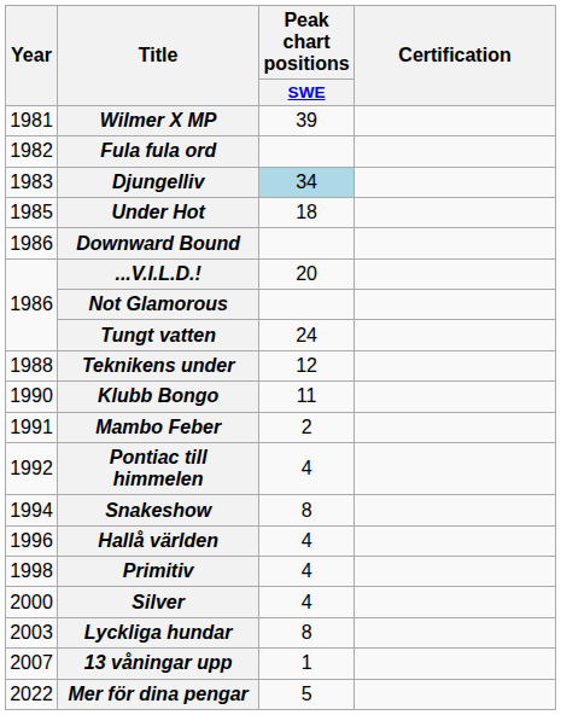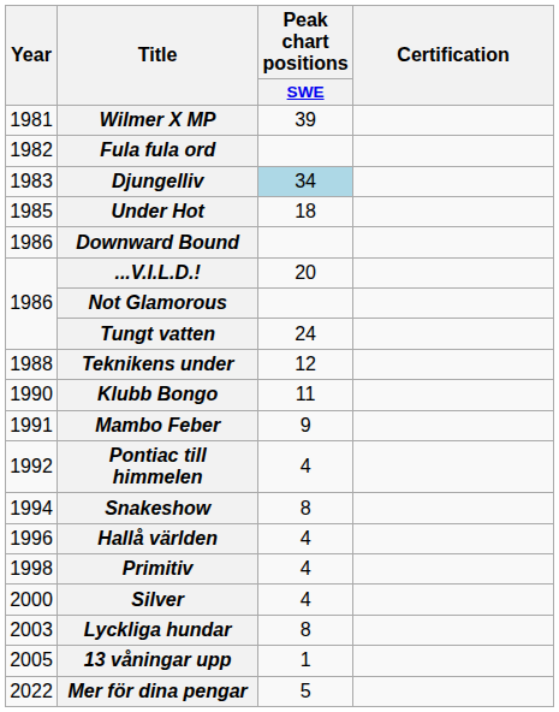 <table class="wikitable plainrowheaders" style="text-align:center">
 <tr>
 <th style="width:2em;" rowspan="2">Year</th>
 <th style="width:10em;" rowspan="2">Title</th>
 <th scope="col">Peak chart positions</th>
 <th style="width:10em;" rowspan="2">Certification</th>
 </tr>
 <tr>
 <th scope="col" style="width:1.5em;font-size:85%;"><a href='#'>SWE</a><br></th>
 </tr>
 <tr>
 <td>1981</td>
 <th scope="row"><em>Wilmer X MP</em></th>
 <td>39</td>
 <td></td>
 </tr>
 <tr>
 <td>1982</td>
 <th scope="row"><em>Fula fula ord</em></th>
 <td></td>
 <td></td>
 </tr>
 <tr>
 <td>1983</td>
 <th scope="row"><em>Djungelliv</em></th>
 <td style="background: lightblue;">34</td>
 <td></td>
 </tr>
 <tr>
 <td>1985</td>
 <th scope="row"><em>Under Hot</em></th>
 <td>18</td>
 <td></td>
 </tr>
 <tr>
 <td>1986</td>
 <th scope="row"><em>Downward Bound</em></th>
 <td></td>
 <td></td>
 </tr>
 <tr>
 <td rowspan=3>1986</td>
 <th scope="row"><em>...V.I.L.D.!</em></th>
 <td>20</td>
 <td></td>
 </tr>
 <tr>
 <th scope="row"><em>Not Glamorous</em></th>
 <td></td>
 <td></td>
 </tr>
 <tr>
 <th scope="row"><em>Tungt vatten</em></th>
 <td>24</td>
 <td></td>
 </tr>
 <tr>
 <td>1988</td>
 <th scope="row"><em>Teknikens under</em></th>
 <td>12</td>
 <td></td>
 </tr>
 <tr>
 <td>1990</td>
 <th scope="row"><em>Klubb Bongo</em></th>
 <td>11</td>
 <td></td>
 </tr>
 <tr>
 <td>1991</td>
 <th scope="row"><em>Mambo Feber</em></th>
-<td>2</td>
+<td>9</td>
 <td></td>
 </tr>
 <tr>
 <td>1992</td>
 <th scope="row"><em>Pontiac till himmelen</em></th>
 <td>4</td>
 <td></td>
 </tr>
 <tr>
 <td>1994</td>
 <th scope="row"><em>Snakeshow</em></th>
 <td>8</td>
 <td></td>
 </tr>
 <tr>
 <td>1996</td>
 <th scope="row"><em>Hallå världen</em></th>
 <td>4</td>
 <td></td>
 </tr>
 <tr>
 <td>1998</td>
 <th scope="row"><em>Primitiv</em></th>
 <td>4</td>
 <td></td>
 </tr>
 <tr>
 <td>2000</td>
 <th scope="row"><em>Silver</em></th>
 <td>4</td>
 <td></td>
 </tr>
 <tr>
 <td>2003</td>
 <th scope="row"><em>Lyckliga hundar</em></th>
 <td>8</td>
 <td></td>
 </tr>
 <tr>
-<td>2007</td>
+<td>2005</td>
 <th scope="row"><em>13 våningar upp</em></th>
 <td>1</td>
 <td></td>
 </tr>
 <tr>
 <td>2022</td>
 <th scope="row"><em>Mer för dina pengar</em></th>
 <td>5<br></td>
 <td></td>
 </tr>
 </table>
